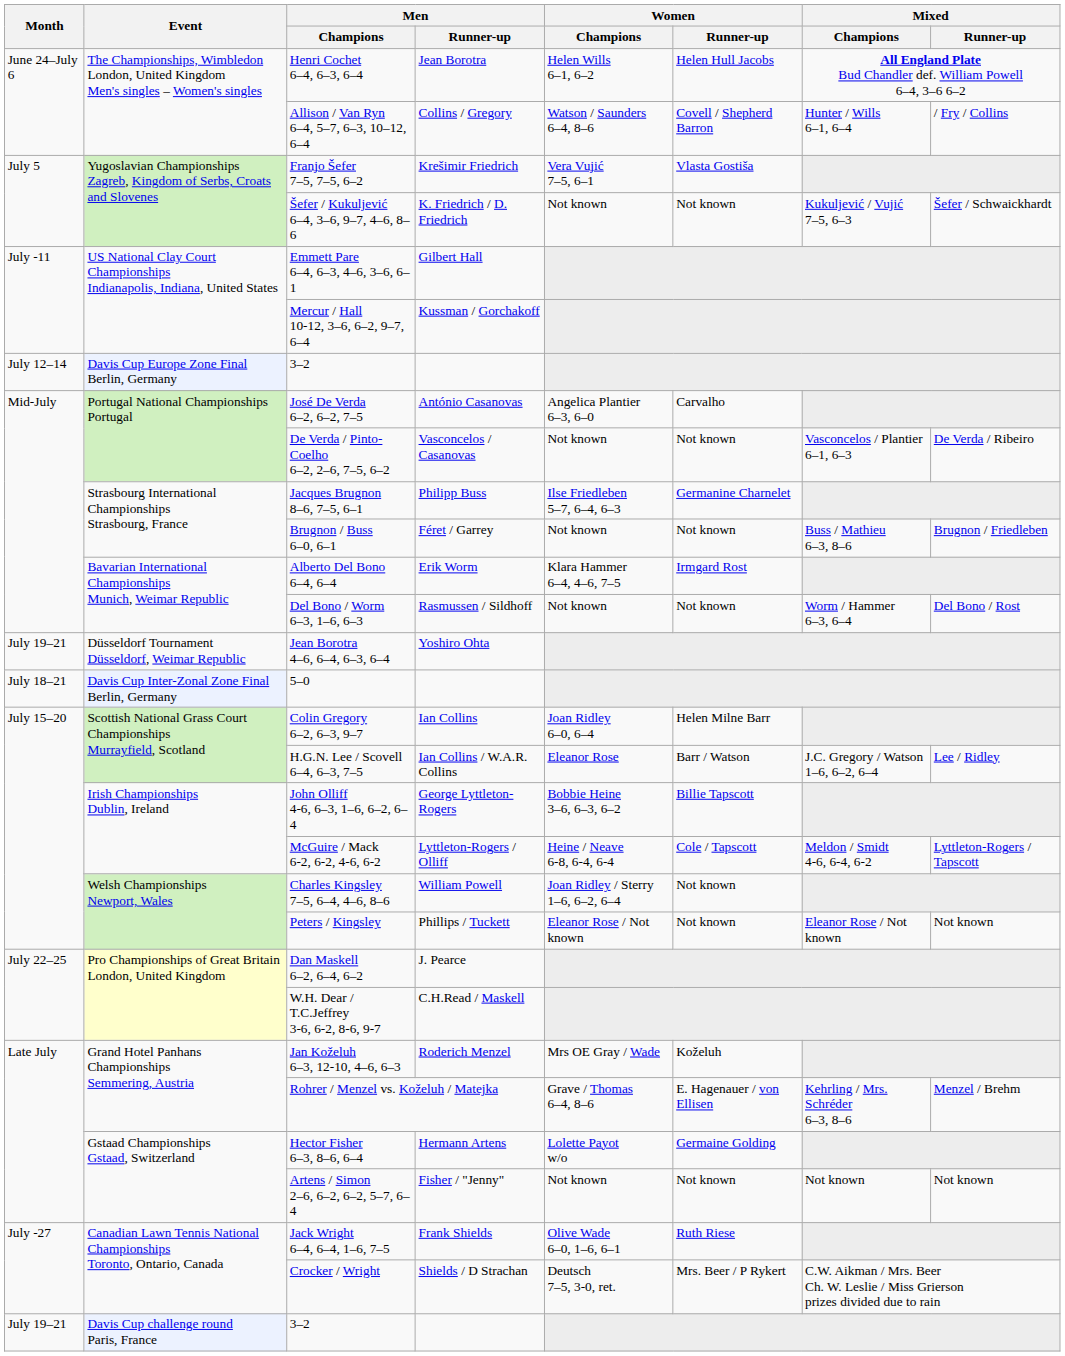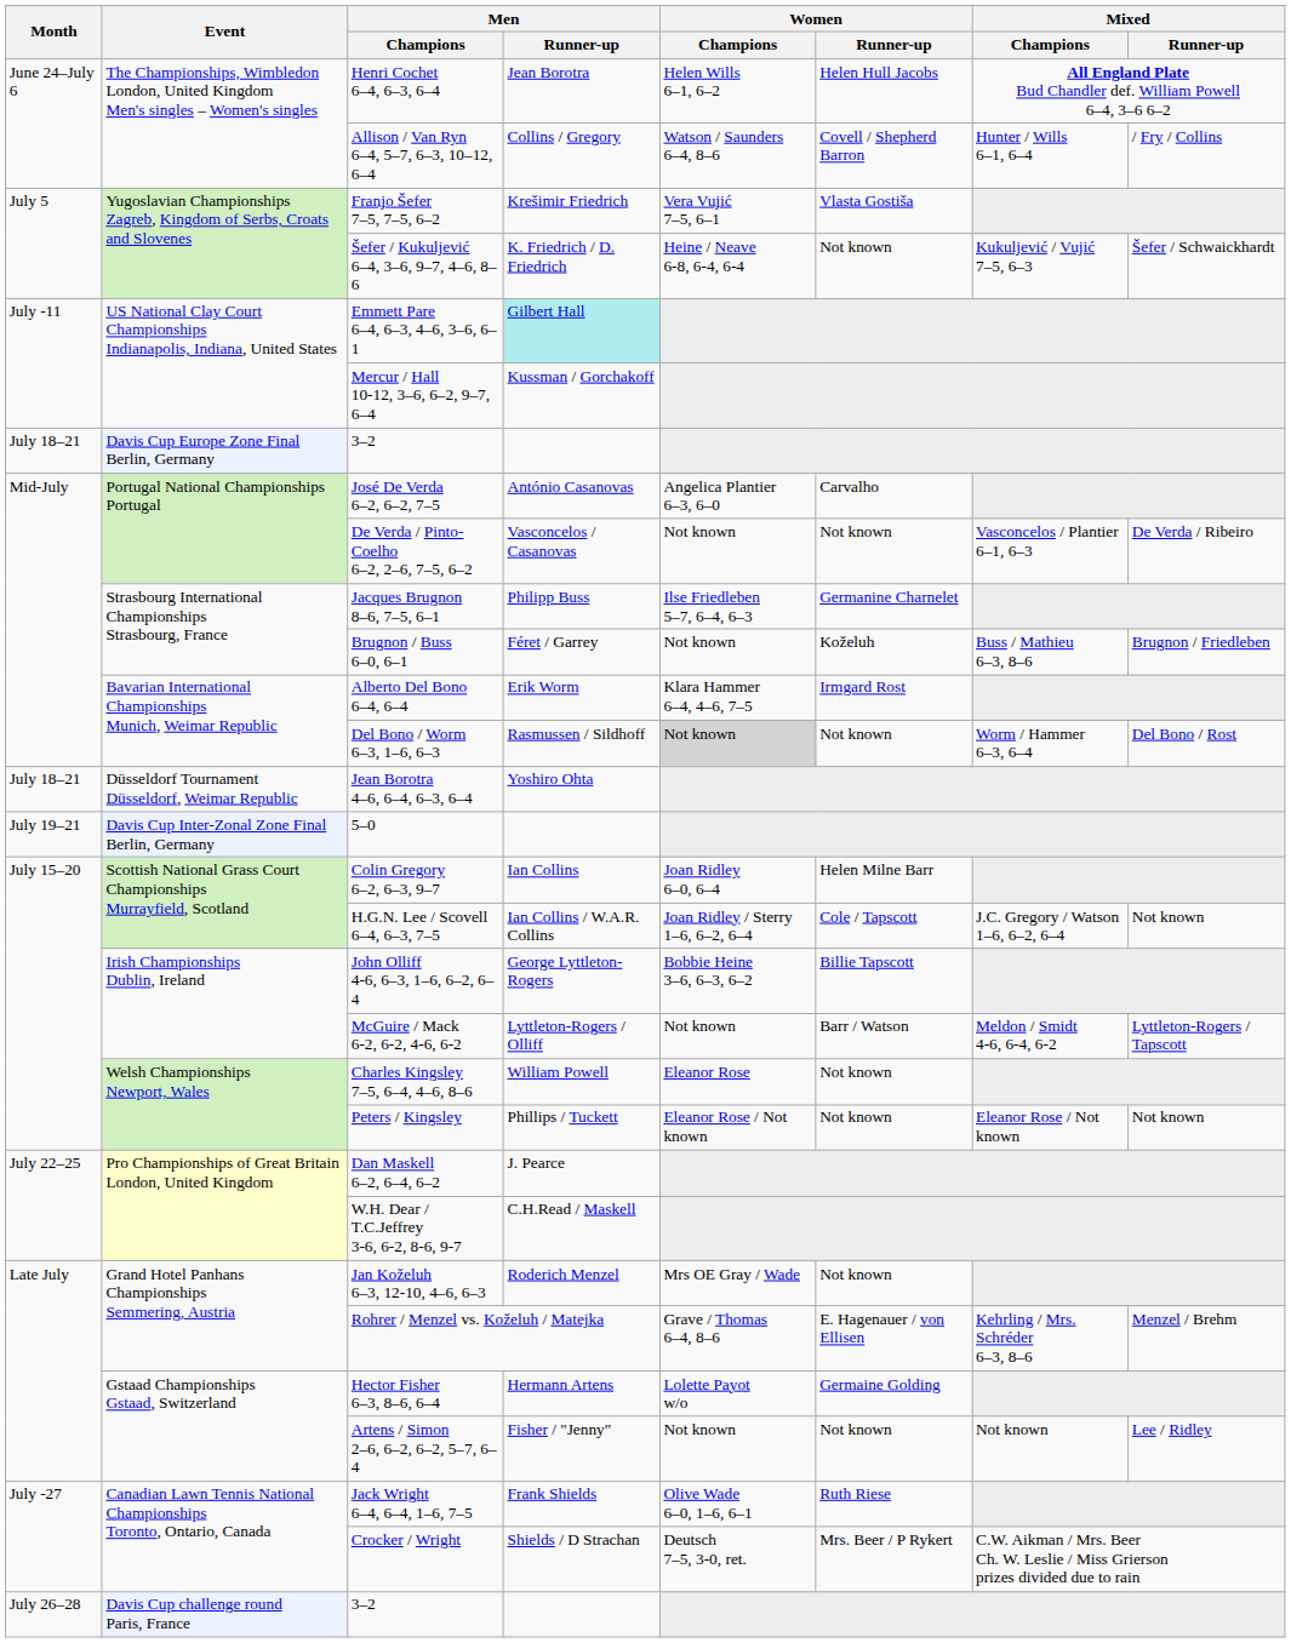 <table class="wikitable" style="font-size:85%;">
 <tr>
 <th rowspan="2" style="width:75px;">Month</th>
 <th rowspan="2" style="width:200px;">Event</th>
 <th colspan="2" style="width:250px;">Men</th>
 <th colspan="2" style="width:250px;">Women</th>
 <th colspan="2" style="width:250px;">Mixed</th>
 </tr>
 <tr>
 <th style="width:125px;">Champions</th>
 <th style="width:125px;">Runner-up</th>
 <th style="width:125px;">Champions</th>
 <th style="width:125px;">Runner-up</th>
 <th style="width:125px;">Champions</th>
 <th style="width:125px;">Runner-up</th>
 </tr>
 <tr valign=top>
 <td rowspan=2>June 24–July 6</td>
 <td rowspan="2"><a href='#'>The Championships, Wimbledon</a><br> London, United Kingdom<br><a href='#'>Men's singles</a> – <a href='#'>Women's singles</a></td>
 <td> <a href='#'>Henri Cochet</a> <br> 6–4, 6–3, 6–4</td>
 <td> <a href='#'>Jean Borotra</a></td>
 <td> <a href='#'>Helen Wills</a><br>6–1, 6–2</td>
 <td> <a href='#'>Helen Hull Jacobs</a></td>
 <td colspan="2" align="center"><strong><a href='#'>All England Plate</a></strong><br> <a href='#'>Bud Chandler</a> def.  <a href='#'>William Powell</a><br> 6–4, 3–6 6–2</td>
 </tr>
 <tr valign=top>
 <td> <a href='#'>Allison</a> /  <a href='#'>Van Ryn</a><br>6–4, 5–7, 6–3, 10–12, 6–4</td>
 <td> <a href='#'>Collins</a> /  <a href='#'>Gregory</a></td>
 <td> <a href='#'>Watson</a> /  <a href='#'>Saunders</a><br>6–4, 8–6</td>
 <td> <a href='#'>Covell</a> /  <a href='#'>Shepherd Barron</a></td>
 <td>  <a href='#'>Hunter</a> /  <a href='#'>Wills</a><br>6–1, 6–4</td>
 <td>/  <a href='#'>Fry</a> /  <a href='#'>Collins</a></td>
 </tr>
 <tr valign=top>
 <td rowspan="2">July 5</td>
 <td rowspan="2" style="background:#d0f0c0;">Yugoslavian Championships<br> <a href='#'>Zagreb</a>, <a href='#'>Kingdom of Serbs, Croats and Slovenes</a></td>
 <td> <a href='#'>Franjo Šefer</a><br>7–5, 7–5, 6–2</td>
 <td> <a href='#'>Krešimir Friedrich</a></td>
 <td> <a href='#'>Vera Vujić</a><br>7–5, 6–1</td>
 <td> <a href='#'>Vlasta Gostiša</a></td>
 <td style="background:#ededed;" colspan="2"></td>
 </tr>
 <tr valign=top>
 <td> <a href='#'>Šefer</a> /  <a href='#'>Kukuljević</a><br>6–4, 3–6, 9–7, 4–6, 8–6</td>
 <td> <a href='#'>K. Friedrich</a> /  <a href='#'>D. Friedrich</a></td>
-<td>Not known</td>
+<td> <a href='#'>Heine</a> /  <a href='#'>Neave</a> <br>6-8, 6-4, 6-4</td>
 <td>Not known</td>
 <td> <a href='#'>Kukuljević</a> /  <a href='#'>Vujić</a><br>7–5, 6–3</td>
 <td> <a href='#'>Šefer</a>  / Schwaickhardt</td>
 </tr>
 <tr valign=top>
 <td rowspan="2">July -11</td>
 <td rowspan="2"><a href='#'>US National Clay Court Championships</a><br> <a href='#'>Indianapolis, Indiana</a>, United States</td>
 <td> <a href='#'>Emmett Pare</a><br>6–4, 6–3, 4–6, 3–6, 6–1</td>
-<td> <a href='#'>Gilbert Hall</a></td>
+<td style="background: paleturquoise;"> <a href='#'>Gilbert Hall</a></td>
 <td style="background:#ededed;" colspan="4"></td>
 </tr>
 <tr valign=top>
 <td> <a href='#'>Mercur</a> /  <a href='#'>Hall</a><br>10-12, 3–6, 6–2, 9–7, 6–4</td>
 <td> <a href='#'>Kussman</a> /  <a href='#'>Gorchakoff</a></td>
 <td style="background:#ededed;" colspan="4"></td>
 </tr>
 <tr valign=top>
-<td>July 12–14</td>
+<td>July 18–21</td>
 <td style="background:#ECF2FF;"><a href='#'>Davis Cup Europe Zone Final</a><br>Berlin, Germany</td>
 <td><strong></strong> 3–2</td>
 <td></td>
 <td style="background:#ededed;" colspan="4"></td>
 </tr>
 <tr valign=top>
 <td rowspan="6">Mid-July</td>
 <td rowspan="2" style="background:#d0f0c0;">Portugal National Championships<br> Portugal</td>
 <td> <a href='#'>José De Verda</a><br>6–2, 6–2, 7–5</td>
 <td> <a href='#'>António Casanovas</a></td>
 <td> Angelica Plantier<br>6–3, 6–0</td>
 <td> Carvalho</td>
 <td style="background:#ededed;" colspan="2"></td>
 </tr>
 <tr valign=top>
 <td> <a href='#'>De Verda</a> /  <a href='#'>Pinto-Coelho</a><br>6–2, 2–6, 7–5, 6–2</td>
 <td> <a href='#'>Vasconcelos</a> /  <a href='#'>Casanovas</a></td>
 <td>Not known</td>
 <td>Not known</td>
 <td> <a href='#'>Vasconcelos</a> / Plantier<br>6–1, 6–3</td>
 <td> <a href='#'>De Verda</a> / Ribeiro</td>
 </tr>
 <tr valign=top>
 <td rowspan="2">Strasbourg International Championships<br>Strasbourg, France</td>
 <td> <a href='#'>Jacques Brugnon</a><br>8–6, 7–5, 6–1</td>
 <td> <a href='#'>Philipp Buss</a></td>
 <td> <a href='#'>Ilse Friedleben</a><br>5–7, 6–4, 6–3</td>
 <td> <a href='#'>Germanine Charnelet</a></td>
 <td style="background:#ededed;" colspan="2"></td>
 </tr>
 <tr valign=top>
 <td> <a href='#'>Brugnon</a> /  <a href='#'>Buss</a><br> 6–0, 6–1</td>
 <td> <a href='#'>Féret</a> / Garrey</td>
 <td>Not known</td>
-<td>Not known</td>
+<td> Koželuh</td>
 <td> <a href='#'>Buss</a> /  <a href='#'>Mathieu</a><br>6–3, 8–6</td>
 <td> <a href='#'>Brugnon</a> /  <a href='#'>Friedleben</a></td>
 </tr>
 <tr valign=top>
 <td rowspan=2><a href='#'>Bavarian International Championships</a><br><a href='#'>Munich</a>, <a href='#'>Weimar Republic</a></td>
 <td> <a href='#'>Alberto Del Bono</a><br>6–4, 6–4</td>
 <td> <a href='#'>Erik Worm</a></td>
 <td> Klara Hammer<br>6–4, 4–6, 7–5</td>
 <td> <a href='#'>Irmgard Rost</a></td>
 <td style="background:#ededed;" colspan="2"></td>
 </tr>
 <tr valign=top>
 <td> <a href='#'>Del Bono</a> /  <a href='#'>Worm</a> <br>6–3, 1–6, 6–3</td>
 <td> <a href='#'>Rasmussen</a> / Sildhoff</td>
-<td>Not known</td>
+<td style="background: lightgrey;">Not known</td>
 <td>Not known</td>
 <td> <a href='#'>Worm</a> /  Hammer<br>6–3, 6–4</td>
 <td> <a href='#'>Del Bono</a> /  <a href='#'>Rost</a></td>
 </tr>
 <tr valign=top>
-<td>July 19–21</td>
+<td>July 18–21</td>
 <td>Düsseldorf Tournament<br><a href='#'>Düsseldorf</a>, <a href='#'>Weimar Republic</a></td>
 <td> <a href='#'>Jean Borotra</a> <br>4–6, 6–4, 6–3, 6–4</td>
 <td> <a href='#'>Yoshiro Ohta</a></td>
 <td style="background:#ededed;" colspan="4"></td>
 </tr>
 <tr valign=top>
-<td>July 18–21</td>
+<td>July 19–21</td>
 <td style="background:#ECF2FF;"><a href='#'>Davis Cup Inter-Zonal Zone Final</a><br>Berlin, Germany</td>
 <td><strong></strong> 5–0</td>
 <td></td>
 <td style="background:#ededed;" colspan="4"></td>
 </tr>
 <tr valign=top>
 <td rowspan="6">July 15–20</td>
 <td rowspan="2" style="background:#d0f0c0;">Scottish National Grass Court Championships<br><a href='#'>Murrayfield</a>, Scotland</td>
 <td> <a href='#'>Colin Gregory</a><br>6–2, 6–3, 9–7</td>
 <td> <a href='#'>Ian Collins</a></td>
 <td> <a href='#'>Joan Ridley</a><br> 6–0, 6–4</td>
 <td> Helen Milne Barr</td>
 <td style="background:#ededed;" colspan="2"></td>
 </tr>
 <tr valign=top>
 <td> H.G.N. Lee /  Scovell<br> 6–4, 6–3, 7–5</td>
 <td> <a href='#'>Ian Collins</a> /  W.A.R. Collins</td>
-<td> <a href='#'>Eleanor Rose</a></td>
-<td> Barr /  Watson</td>
+<td> <a href='#'>Joan Ridley</a> /   Sterry <br> 1–6, 6–2, 6–4</td>
+<td> <a href='#'>Cole</a> /  <a href='#'>Tapscott</a></td>
 <td> J.C. Gregory /  Watson <br> 1–6, 6–2, 6–4</td>
-<td> <a href='#'>Lee</a> /  <a href='#'>Ridley</a></td>
+<td>Not known</td>
 </tr>
 <tr valign=top>
 <td rowspan="2"><a href='#'>Irish Championships</a><br><a href='#'>Dublin</a>, Ireland</td>
 <td> <a href='#'>John Olliff</a><br>4-6, 6–3, 1–6, 6–2, 6–4</td>
 <td> <a href='#'>George Lyttleton-Rogers</a></td>
 <td> <a href='#'>Bobbie Heine</a><br>3–6, 6–3, 6–2</td>
 <td> <a href='#'>Billie Tapscott</a></td>
 <td style="background:#ededed;" colspan="2"></td>
 </tr>
 <tr valign=top>
 <td> <a href='#'>McGuire</a> / Mack<br>6-2, 6-2, 4-6, 6-2</td>
 <td> <a href='#'>Lyttleton-Rogers</a> /  <a href='#'>Olliff</a></td>
-<td> <a href='#'>Heine</a> /  <a href='#'>Neave</a> <br>6-8, 6-4, 6-4</td>
-<td> <a href='#'>Cole</a> /  <a href='#'>Tapscott</a></td>
+<td>Not known</td>
+<td> Barr /  Watson</td>
 <td> <a href='#'>Meldon</a> /  <a href='#'>Smidt</a> <br>4-6, 6-4, 6-2</td>
 <td> <a href='#'>Lyttleton-Rogers</a> /  <a href='#'>Tapscott</a></td>
 </tr>
 <tr valign=top>
 <td rowspan="2" style="background:#d0f0c0;">Welsh Championships<br><a href='#'>Newport, Wales</a></td>
 <td> <a href='#'>Charles Kingsley</a><br>7–5, 6–4, 4–6, 8–6</td>
 <td> <a href='#'>William Powell</a></td>
-<td> <a href='#'>Joan Ridley</a> /   Sterry <br> 1–6, 6–2, 6–4</td>
+<td> <a href='#'>Eleanor Rose</a></td>
 <td>Not known</td>
 <td style="background:#ededed;" colspan="2"></td>
 </tr>
 <tr valign=top>
 <td> <a href='#'>Peters</a> /  <a href='#'>Kingsley</a></td>
 <td> Phillips / <a href='#'>Tuckett</a></td>
 <td> <a href='#'>Eleanor Rose</a> / Not known</td>
 <td>Not known</td>
 <td> <a href='#'>Eleanor Rose</a> / Not known</td>
 <td>Not known</td>
 </tr>
 <tr valign=top>
 <td rowspan="2">July 22–25</td>
 <td rowspan="2" style="background:#ffc;">Pro Championships of Great Britain<br>London, United Kingdom</td>
 <td> <a href='#'>Dan Maskell</a><br>6–2, 6–4, 6–2</td>
 <td>J. Pearce</td>
 <td style="background:#ededed;" colspan="4"></td>
 </tr>
 <tr valign=top>
 <td>W.H. Dear / T.C.Jeffrey<br>3-6, 6-2, 8-6, 9-7</td>
 <td>C.H.Read /  <a href='#'>Maskell</a></td>
 <td style="background:#ededed;" colspan="4"></td>
 </tr>
 <tr valign=top>
 <td rowspan="4">Late July</td>
 <td rowspan="2">Grand Hotel Panhans Championships<br><a href='#'>Semmering, Austria</a></td>
 <td> <a href='#'>Jan Koželuh</a><br>6–3, 12-10, 4–6, 6–3</td>
 <td> <a href='#'>Roderich Menzel</a></td>
 <td> Mrs OE Gray /  <a href='#'>Wade</a></td>
-<td> Koželuh</td>
+<td>Not known</td>
 <td style="background:#ededed;" colspan="2"></td>
 </tr>
 <tr valign=top>
 <td colspan="2"> <a href='#'>Rohrer</a> /  <a href='#'>Menzel</a> vs.  <a href='#'>Koželuh</a> /  <a href='#'>Matejka</a></td>
 <td>Grave /   <a href='#'>Thomas</a><br>6–4, 8–6</td>
 <td> E. Hagenauer /  <a href='#'>von Ellisen</a></td>
 <td> <a href='#'>Kehrling</a> /  <a href='#'>Mrs. Schréder</a><br>6–3, 8–6</td>
 <td> <a href='#'>Menzel</a> / Brehm</td>
 </tr>
 <tr valign=top>
 <td rowspan="2">Gstaad Championships<br><a href='#'>Gstaad</a>, Switzerland</td>
 <td> <a href='#'>Hector Fisher</a><br>6–3, 8–6, 6–4</td>
 <td> <a href='#'>Hermann Artens</a></td>
 <td> <a href='#'>Lolette Payot</a><br>w/o</td>
 <td> <a href='#'>Germaine Golding</a></td>
 <td style="background:#ededed;" colspan="2"></td>
 </tr>
 <tr valign=top>
 <td> <a href='#'>Artens</a> /  <a href='#'>Simon</a><br>2–6, 6–2, 6–2, 5–7, 6–4</td>
 <td> <a href='#'>Fisher</a> / "Jenny"</td>
 <td>Not known</td>
 <td>Not known</td>
 <td>Not known</td>
-<td>Not known</td>
+<td> <a href='#'>Lee</a> /  <a href='#'>Ridley</a></td>
 </tr>
 <tr valign=top>
 <td rowspan=2>July -27</td>
 <td rowspan="2"><a href='#'>Canadian Lawn Tennis National Championships</a><br><a href='#'>Toronto</a>, Ontario, Canada</td>
 <td> <a href='#'>Jack Wright</a><br> 6–4, 6–4, 1–6, 7–5</td>
 <td> <a href='#'>Frank Shields</a></td>
 <td> <a href='#'>Olive Wade</a><br>6–0, 1–6, 6–1</td>
 <td> <a href='#'>Ruth Riese</a></td>
 <td style="background:#ededed;" colspan="2"></td>
 </tr>
 <tr valign=top>
 <td> <a href='#'>Crocker</a> /  <a href='#'>Wright</a><br></td>
 <td> <a href='#'>Shields</a> /  D Strachan</td>
 <td>Deutsch<br>7–5, 3-0, ret.</td>
 <td> Mrs. Beer / P Rykert</td>
 <td colspan="2"> C.W. Aikman /  Mrs. Beer<br>  Ch. W. Leslie / Miss Grierson<br> prizes divided due to rain</td>
 </tr>
 <tr valign=top>
-<td>July 19–21</td>
+<td>July 26–28</td>
 <td style="background:#ECF2FF;"><a href='#'>Davis Cup challenge round</a><br>Paris, France</td>
 <td><strong></strong> 3–2</td>
 <td></td>
 <td style="background:#ededed;" colspan="4"></td>
 </tr>
 </table>
